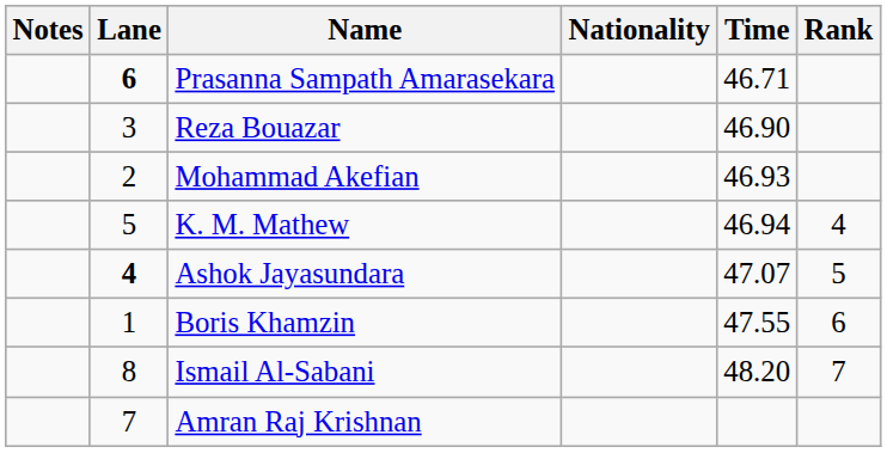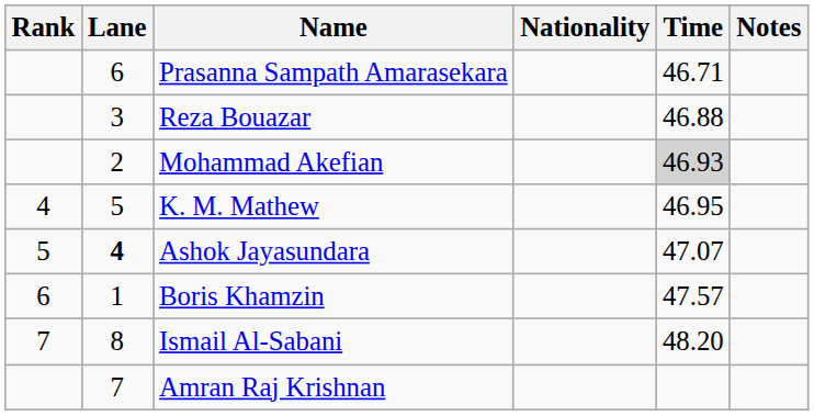 <table class="wikitable sortable" style="text-align:center;font-size:95%">
 <tr>
-<th>Notes</th>
+<th>Rank</th>
 <th>Lane</th>
 <th>Name</th>
 <th>Nationality</th>
 <th>Time</th>
-<th>Rank</th>
+<th>Notes</th>
 </tr>
 <tr>
 <td></td>
-<td><strong>6</strong></td>
+<td>6</td>
 <td align=left><a href='#'>Prasanna Sampath Amarasekara</a></td>
 <td align=left></td>
 <td>46.71</td>
 <td></td>
 </tr>
 <tr>
 <td></td>
 <td>3</td>
 <td align=left><a href='#'>Reza Bouazar</a></td>
 <td align=left></td>
-<td>46.90</td>
+<td>46.88</td>
 <td></td>
 </tr>
 <tr>
 <td></td>
 <td>2</td>
 <td align=left><a href='#'>Mohammad Akefian</a></td>
 <td align=left></td>
-<td>46.93</td>
+<td style="background: lightgrey;">46.93</td>
 <td></td>
 </tr>
 <tr>
-<td></td>
+<td>4</td>
 <td>5</td>
 <td align=left><a href='#'>K. M. Mathew</a></td>
 <td align=left></td>
-<td>46.94</td>
-<td>4</td>
+<td>46.95</td>
+<td></td>
 </tr>
 <tr>
-<td></td>
+<td>5</td>
 <td><strong>4</strong></td>
 <td align=left><a href='#'>Ashok Jayasundara</a></td>
 <td align=left></td>
 <td>47.07</td>
-<td>5</td>
+<td></td>
 </tr>
 <tr>
-<td></td>
+<td>6</td>
 <td>1</td>
 <td align=left><a href='#'>Boris Khamzin</a></td>
 <td align=left></td>
-<td>47.55</td>
-<td>6</td>
+<td>47.57</td>
+<td></td>
 </tr>
 <tr>
-<td></td>
+<td>7</td>
 <td>8</td>
 <td align=left><a href='#'>Ismail Al-Sabani</a></td>
 <td align=left></td>
 <td>48.20</td>
-<td>7</td>
+<td></td>
 </tr>
 <tr>
 <td></td>
 <td>7</td>
 <td align=left><a href='#'>Amran Raj Krishnan</a></td>
 <td align=left></td>
 <td></td>
 <td></td>
 </tr>
 </table>
